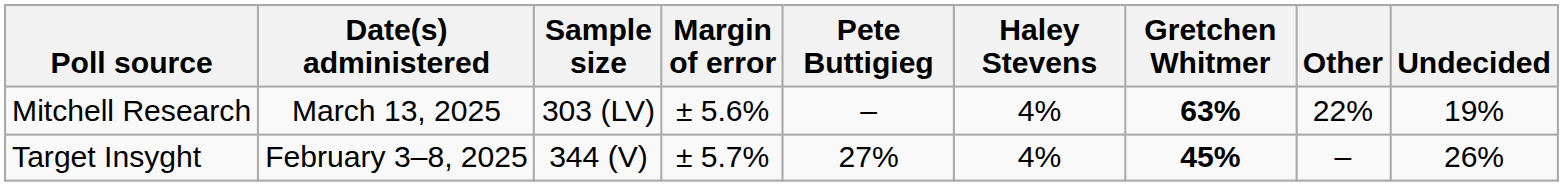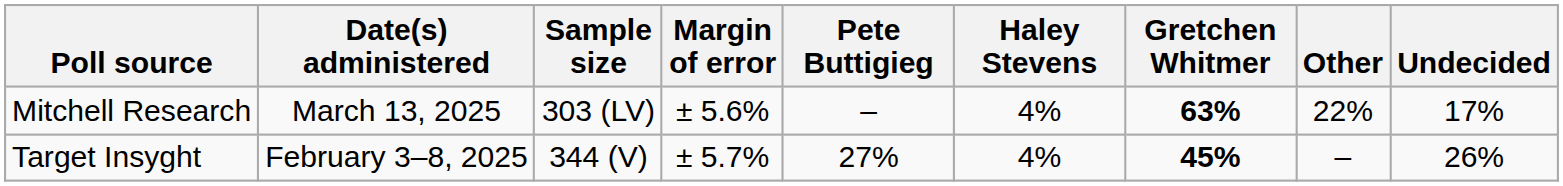 <table class="wikitable" style="font-size:90%;text-align:center;">
 <tr valign=bottom>
 <th>Poll source</th>
 <th>Date(s)<br>administered</th>
 <th>Sample<br>size</th>
 <th>Margin<br>of error</th>
 <th style="width:75px">Pete<br>Buttigieg</th>
 <th style="width:75px">Haley<br>Stevens</th>
 <th style="width:75px">Gretchen<br>Whitmer</th>
 <th>Other</th>
 <th>Undecided</th>
 </tr>
 <tr>
 <td style="text-align:left;">Mitchell Research</td>
 <td>March 13, 2025</td>
 <td>303 (LV)</td>
 <td>± 5.6%</td>
 <td>–</td>
 <td>4%</td>
 <td><strong>63%</strong></td>
 <td>22%</td>
-<td>19%</td>
+<td>17%</td>
 </tr>
 <tr>
 <td style="text-align:left;">Target Insyght</td>
 <td>February 3–8, 2025</td>
 <td>344 (V)</td>
 <td>± 5.7%</td>
 <td>27%</td>
 <td>4%</td>
 <td><strong>45%</strong></td>
 <td>–</td>
 <td>26%</td>
 </tr>
 </table>
